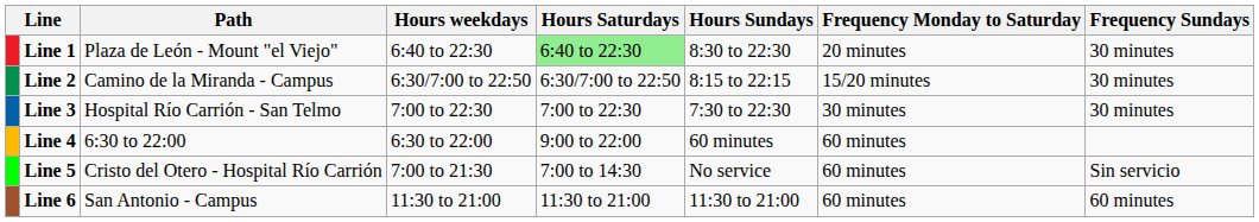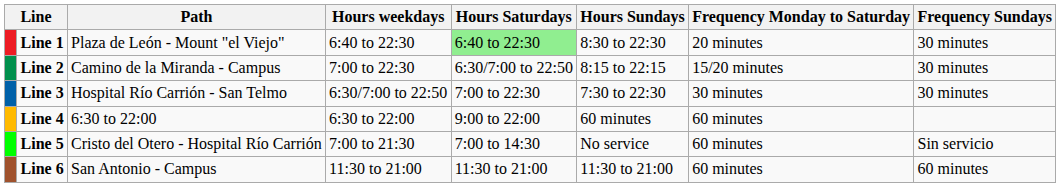 <table class="wikitable">
 <tr>
 <th colspan=2>Line</th>
 <th>Path</th>
 <th>Hours weekdays</th>
 <th>Hours Saturdays</th>
 <th>Hours Sundays</th>
 <th>Frequency Monday to Saturday</th>
 <th>Frequency Sundays</th>
 </tr>
 <tr>
 <td style="background:#ED1C24; width:5px"></td>
 <td><strong>Line 1</strong></td>
 <td>Plaza de León - Mount "el Viejo"</td>
 <td>6:40 to 22:30</td>
 <td style="background: lightgreen;">6:40 to 22:30</td>
 <td>8:30 to 22:30</td>
 <td>20 minutes</td>
 <td>30 minutes</td>
 </tr>
 <tr>
 <td style="background:#008F4C; width:5px"></td>
 <td><strong>Line 2</strong></td>
 <td>Camino de la Miranda - Campus</td>
-<td>6:30/7:00 to 22:50</td>
+<td>7:00 to 22:30</td>
 <td>6:30/7:00 to 22:50</td>
 <td>8:15 to 22:15</td>
 <td>15/20 minutes</td>
 <td>30 minutes</td>
 </tr>
 <tr>
 <td style="background:#0061A9; width:5px"></td>
 <td><strong>Line 3</strong></td>
 <td>Hospital Río Carrión - San Telmo</td>
-<td>7:00 to 22:30</td>
+<td>6:30/7:00 to 22:50</td>
 <td>7:00 to 22:30</td>
 <td>7:30 to 22:30</td>
 <td>30 minutes</td>
 <td>30 minutes</td>
 </tr>
 <tr>
 <td style="background:#FFBA00; width:5px"></td>
 <td><strong>Line 4</strong></td>
 <td Allende el Río - Polygons>6:30 to 22:00</td>
 <td>6:30 to 22:00</td>
 <td>9:00 to 22:00</td>
 <td>60 minutes</td>
 <td>60 minutes</td>
 </tr>
 <tr>
 <td style="background:#00FF00; width:5px"></td>
 <td><strong>Line 5</strong></td>
 <td>Cristo del Otero - Hospital Río Carrión</td>
 <td>7:00 to 21:30</td>
 <td>7:00 to 14:30</td>
 <td>No service</td>
 <td>60 minutes</td>
 <td>Sin servicio</td>
 </tr>
 <tr>
 <td style="background:#A0522D; width:5px"></td>
 <td><strong>Line 6</strong></td>
 <td>San Antonio - Campus</td>
 <td>11:30 to 21:00</td>
 <td>11:30 to 21:00</td>
 <td>11:30 to 21:00</td>
 <td>60 minutes</td>
 <td>60 minutes</td>
 </tr>
 <tr>
 </tr>
 </table>
